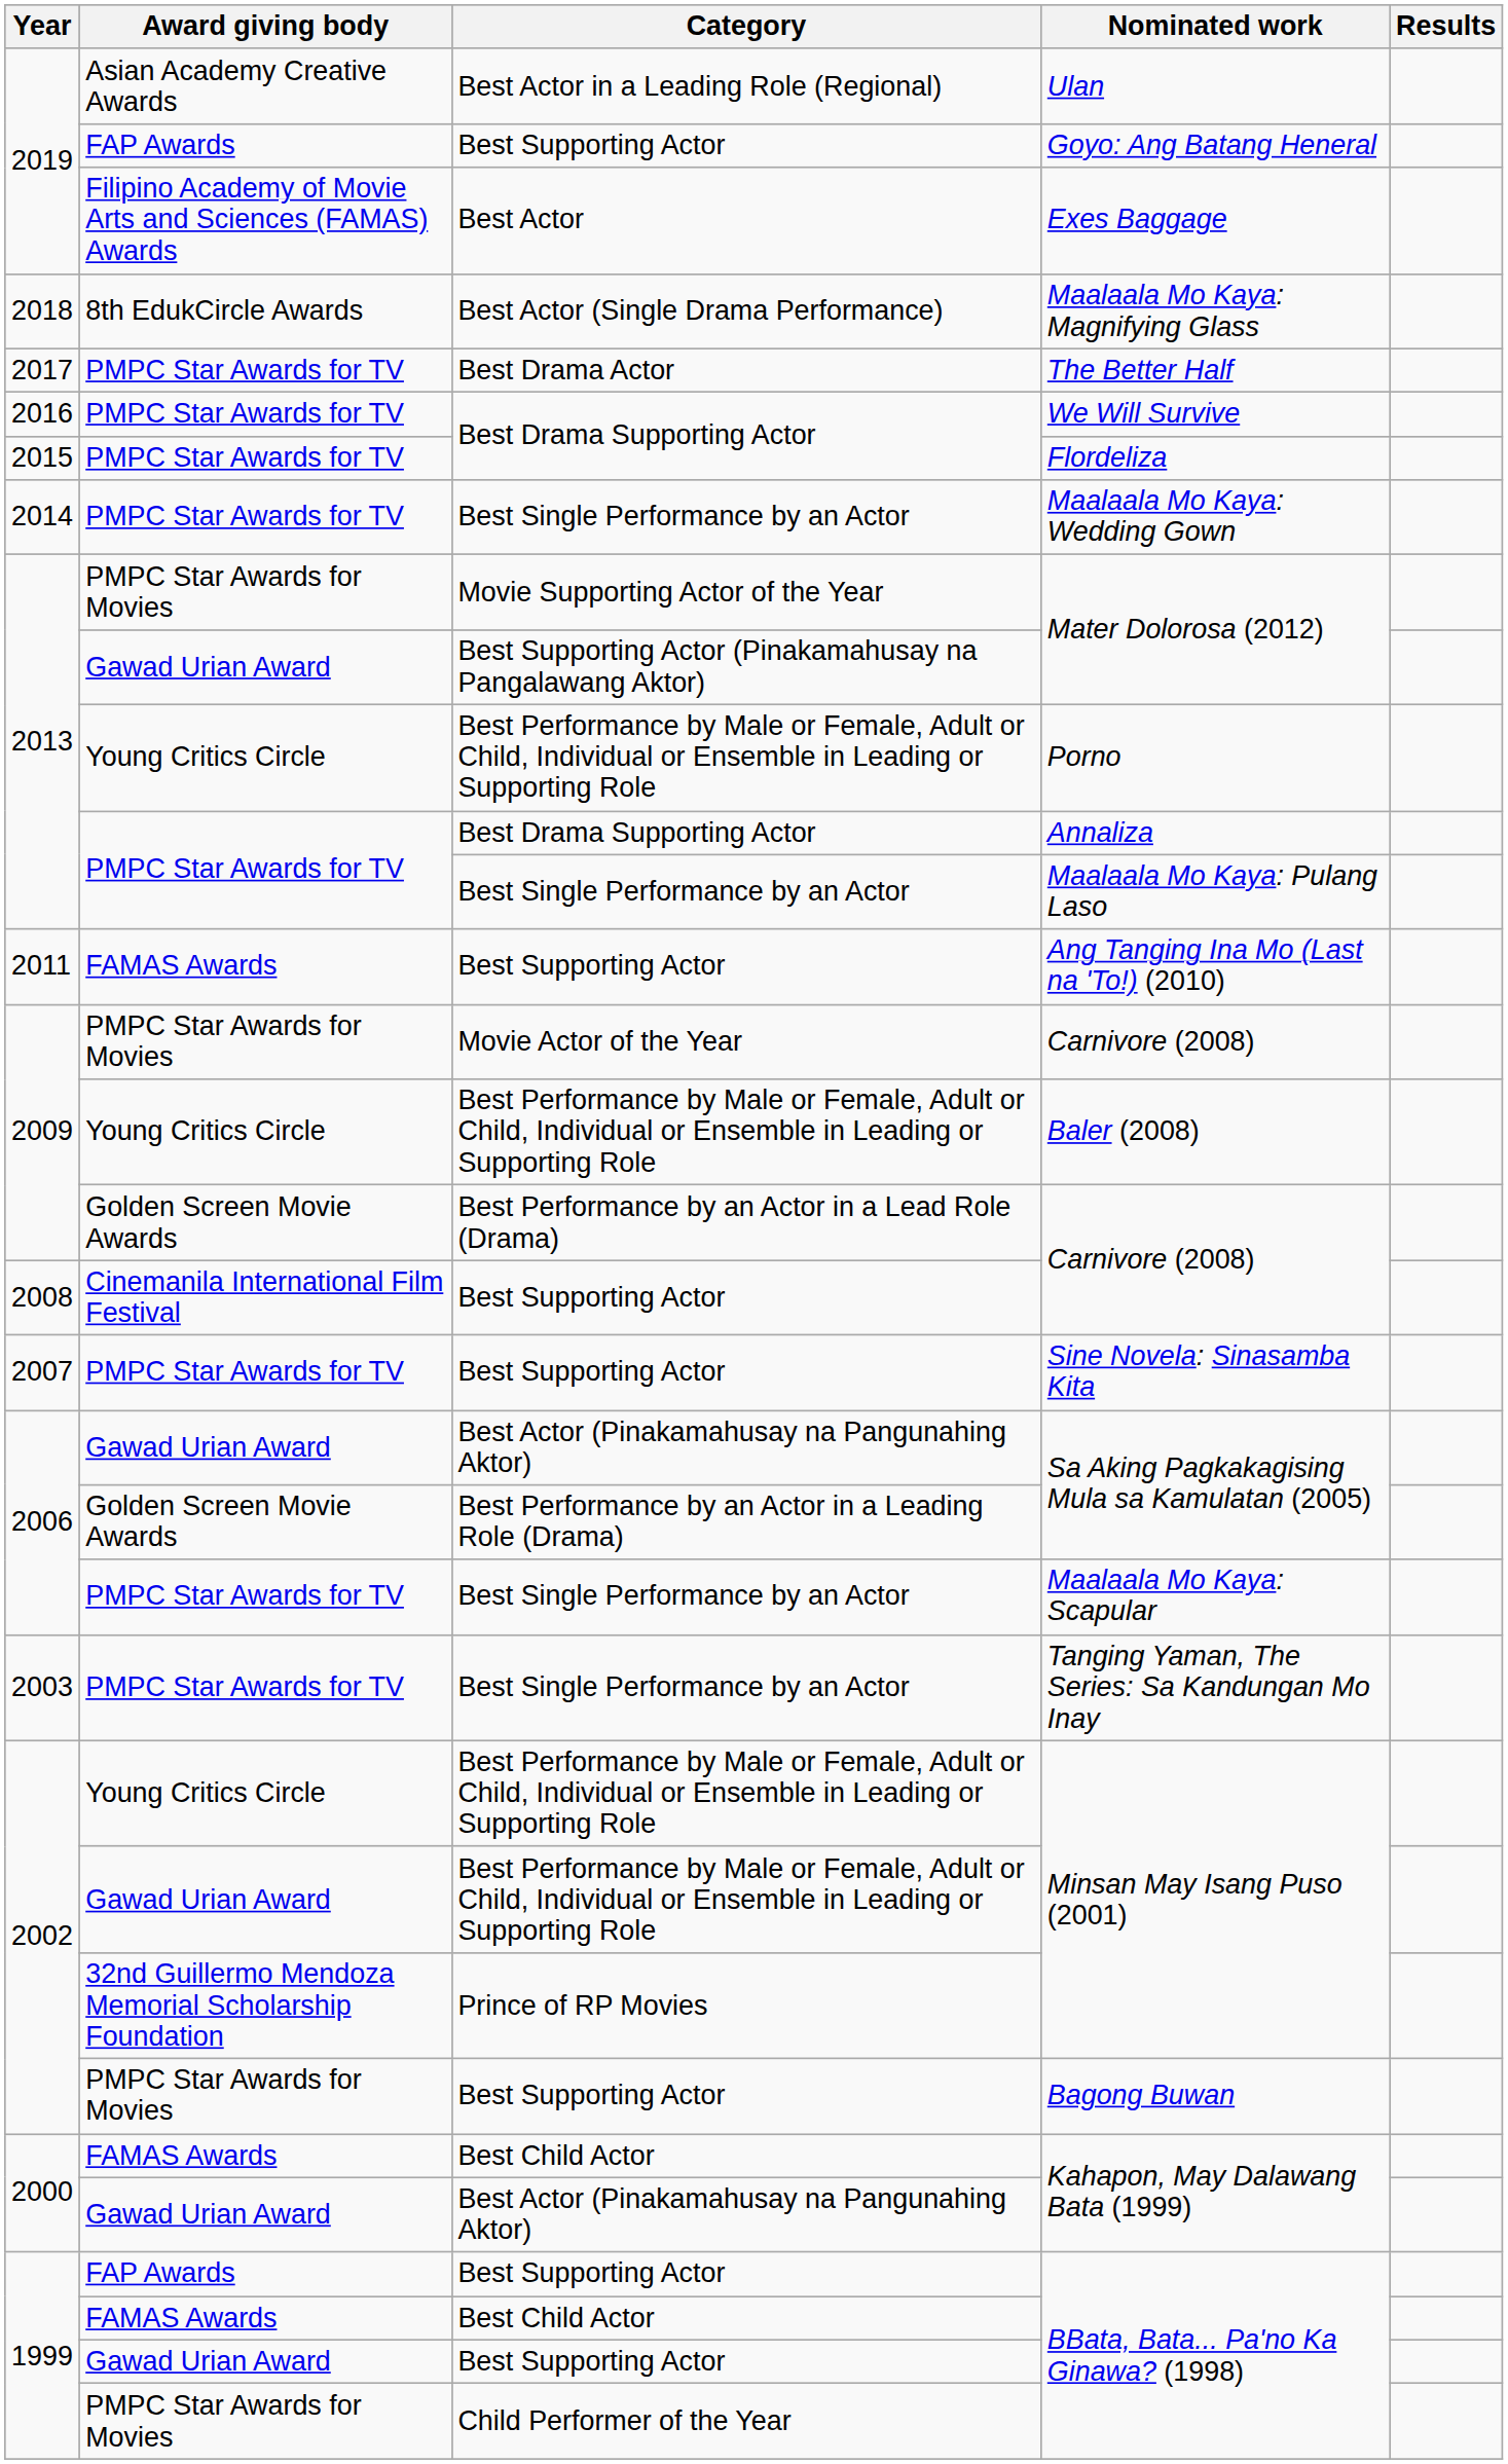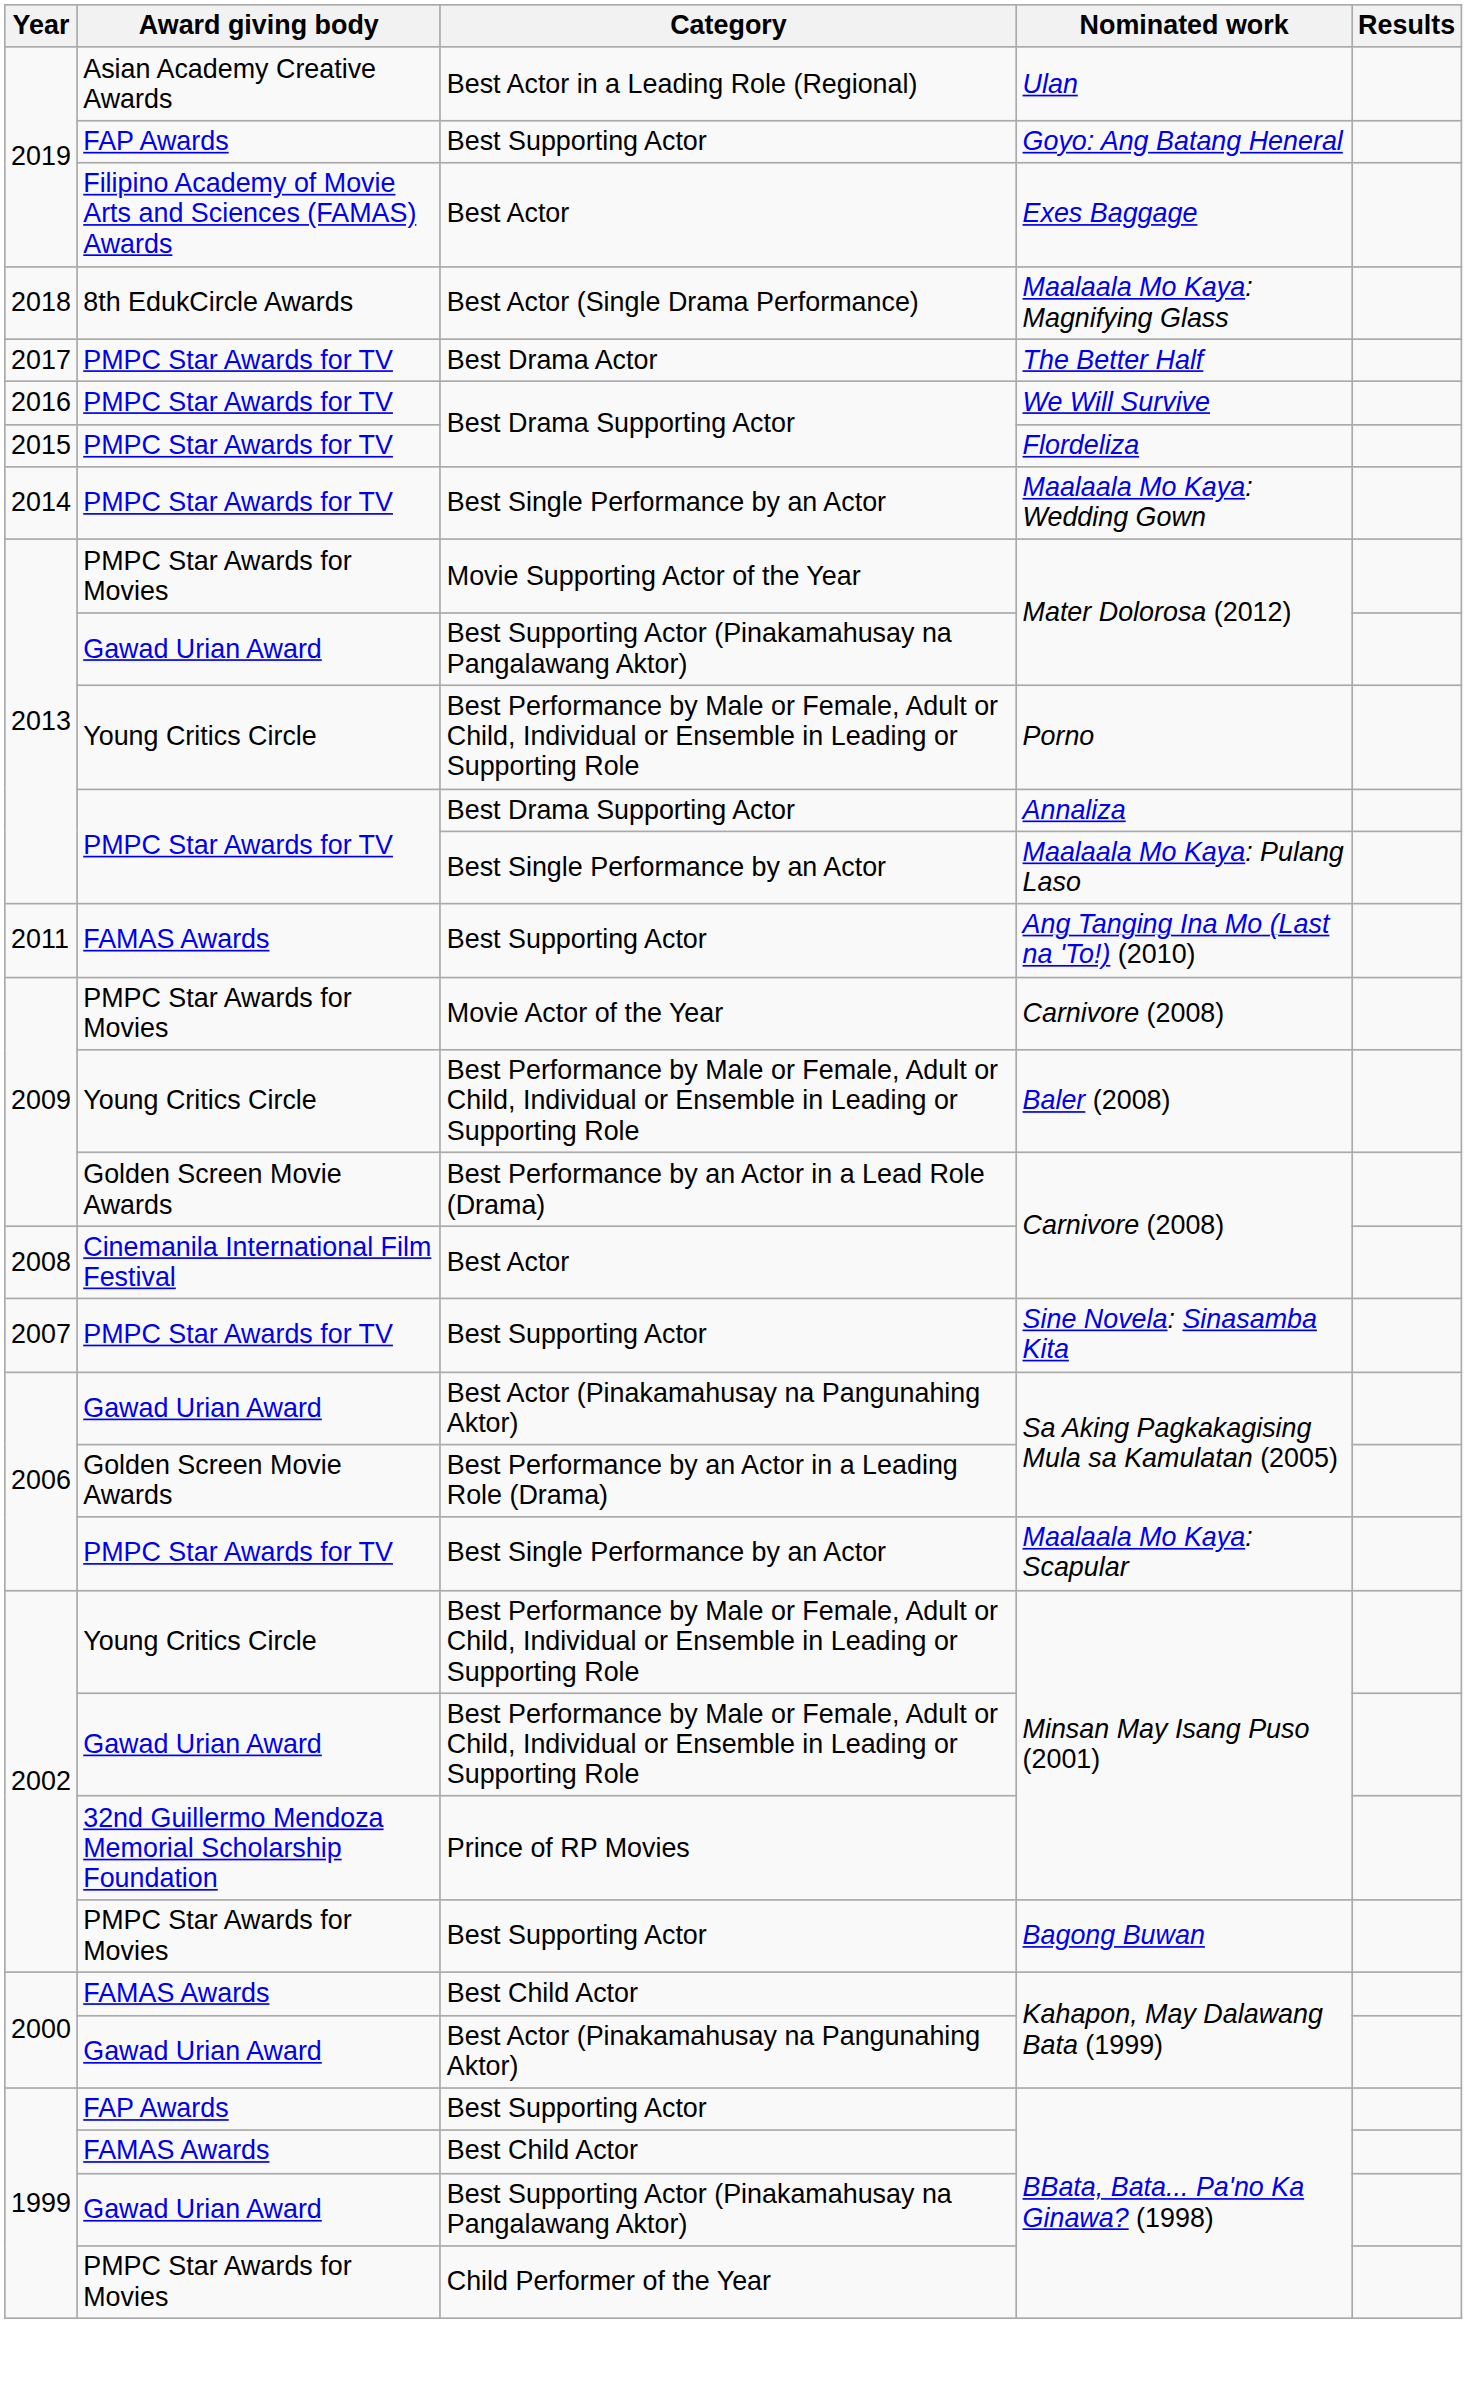 <table class="wikitable">
 <tr>
 <th>Year</th>
 <th>Award giving body</th>
 <th>Category</th>
 <th>Nominated work</th>
 <th>Results</th>
 </tr>
 <tr>
 <td rowspan="3">2019</td>
 <td>Asian Academy Creative Awards</td>
 <td>Best Actor in a Leading Role (Regional)</td>
 <td><em><a href='#'>Ulan</a></em></td>
 <td></td>
 </tr>
 <tr>
 <td><a href='#'>FAP Awards</a></td>
 <td>Best Supporting Actor</td>
 <td><em><a href='#'>Goyo: Ang Batang Heneral</a></em></td>
 <td></td>
 </tr>
 <tr>
 <td><a href='#'>Filipino Academy of Movie Arts and Sciences (FAMAS) Awards</a></td>
 <td>Best Actor</td>
 <td><em><a href='#'>Exes Baggage</a></em></td>
 <td></td>
 </tr>
 <tr>
 <td>2018</td>
 <td>8th EdukCircle Awards</td>
 <td>Best Actor (Single Drama Performance)</td>
 <td><em><a href='#'>Maalaala Mo Kaya</a>: Magnifying Glass</em></td>
 <td></td>
 </tr>
 <tr>
 <td>2017</td>
 <td><a href='#'>PMPC Star Awards for TV</a></td>
 <td>Best Drama Actor</td>
 <td><em><a href='#'>The Better Half</a></em></td>
 <td></td>
 </tr>
 <tr>
 <td>2016</td>
 <td><a href='#'>PMPC Star Awards for TV</a></td>
 <td rowspan=2>Best Drama Supporting Actor</td>
 <td><em><a href='#'>We Will Survive</a></em></td>
 <td></td>
 </tr>
 <tr>
 <td>2015</td>
 <td><a href='#'>PMPC Star Awards for TV</a></td>
 <td><em><a href='#'>Flordeliza</a></em></td>
 <td></td>
 </tr>
 <tr>
 <td>2014</td>
 <td><a href='#'>PMPC Star Awards for TV</a></td>
 <td>Best Single Performance by an Actor</td>
 <td><em><a href='#'>Maalaala Mo Kaya</a>: Wedding Gown</em></td>
 <td></td>
 </tr>
 <tr>
 <td rowspan=5>2013</td>
 <td>PMPC Star Awards for Movies</td>
 <td>Movie Supporting Actor of the Year</td>
 <td rowspan=2><em>Mater Dolorosa</em> (2012)</td>
 <td></td>
 </tr>
 <tr>
 <td><a href='#'>Gawad Urian Award</a></td>
 <td>Best Supporting Actor (Pinakamahusay na Pangalawang Aktor)</td>
 <td></td>
 </tr>
 <tr>
 <td>Young Critics Circle</td>
 <td>Best Performance by Male or Female, Adult or Child, Individual or Ensemble in Leading or Supporting Role</td>
 <td><em>Porno</em></td>
 <td></td>
 </tr>
 <tr>
 <td rowspan=2><a href='#'>PMPC Star Awards for TV</a></td>
 <td>Best Drama Supporting Actor</td>
 <td><em><a href='#'>Annaliza</a></em></td>
 <td></td>
 </tr>
 <tr>
 <td>Best Single Performance by an Actor</td>
 <td><em><a href='#'>Maalaala Mo Kaya</a>: Pulang Laso</em></td>
 <td></td>
 </tr>
 <tr>
 <td>2011</td>
 <td><a href='#'>FAMAS Awards</a></td>
 <td>Best Supporting Actor</td>
 <td><em><a href='#'>Ang Tanging Ina Mo (Last na 'To!)</a></em> (2010)</td>
 <td></td>
 </tr>
 <tr>
 <td rowspan=3>2009</td>
 <td>PMPC Star Awards for Movies</td>
 <td>Movie Actor of the Year</td>
 <td><em>Carnivore</em> (2008)</td>
 <td></td>
 </tr>
 <tr>
 <td>Young Critics Circle</td>
 <td>Best Performance by Male or Female, Adult or Child, Individual or Ensemble in Leading or Supporting Role</td>
 <td><em><a href='#'>Baler</a></em> (2008)</td>
 <td></td>
 </tr>
 <tr>
 <td>Golden Screen Movie Awards</td>
 <td>Best Performance by an Actor in a Lead Role (Drama)</td>
 <td rowspan=2><em>Carnivore</em> (2008)</td>
 <td></td>
 </tr>
 <tr>
 <td>2008</td>
 <td><a href='#'>Cinemanila International Film Festival</a></td>
-<td>Best Supporting Actor</td>
+<td>Best Actor</td>
 <td></td>
 </tr>
 <tr>
 <td>2007</td>
 <td><a href='#'>PMPC Star Awards for TV</a></td>
 <td>Best Supporting Actor</td>
 <td><em><a href='#'>Sine Novela</a>: <a href='#'>Sinasamba Kita</a></em></td>
 <td></td>
 </tr>
 <tr>
 <td rowspan=3>2006</td>
 <td><a href='#'>Gawad Urian Award</a></td>
 <td>Best Actor (Pinakamahusay na Pangunahing Aktor)</td>
 <td rowspan=2><em>Sa Aking Pagkakagising Mula sa Kamulatan</em> (2005)</td>
 <td></td>
 </tr>
 <tr>
 <td>Golden Screen Movie Awards</td>
 <td>Best Performance by an Actor in a Leading Role (Drama)</td>
 <td></td>
 </tr>
 <tr>
 <td><a href='#'>PMPC Star Awards for TV</a></td>
 <td>Best Single Performance by an Actor</td>
 <td><em><a href='#'>Maalaala Mo Kaya</a>: Scapular</em></td>
-<td></td>
-</tr>
-<tr>
-<td>2003</td>
-<td><a href='#'>PMPC Star Awards for TV</a></td>
-<td>Best Single Performance by an Actor</td>
-<td><em>Tanging Yaman, The Series: Sa Kandungan Mo Inay</em></td>
 <td></td>
 </tr>
 <tr>
 <td rowspan=4>2002</td>
 <td>Young Critics Circle</td>
 <td>Best Performance by Male or Female, Adult or Child, Individual or Ensemble in Leading or Supporting Role</td>
 <td rowspan=3><em>Minsan May Isang Puso</em> (2001)</td>
 <td></td>
 </tr>
 <tr>
 <td><a href='#'>Gawad Urian Award</a></td>
 <td>Best Performance by Male or Female, Adult or Child, Individual or Ensemble in Leading or Supporting Role</td>
 <td></td>
 </tr>
 <tr>
 <td><a href='#'>32nd Guillermo Mendoza Memorial Scholarship Foundation</a></td>
 <td>Prince of RP Movies</td>
 <td></td>
 </tr>
 <tr>
 <td>PMPC Star Awards for Movies</td>
 <td>Best Supporting Actor</td>
 <td><em><a href='#'>Bagong Buwan</a></em></td>
 <td></td>
 </tr>
 <tr>
 <td rowspan=2>2000</td>
 <td><a href='#'>FAMAS Awards</a></td>
 <td>Best Child Actor</td>
 <td rowspan=2><em>Kahapon, May Dalawang Bata</em> (1999)</td>
 <td></td>
 </tr>
 <tr>
 <td><a href='#'>Gawad Urian Award</a></td>
 <td>Best Actor (Pinakamahusay na Pangunahing Aktor)</td>
 <td></td>
 </tr>
 <tr>
 <td rowspan=4>1999</td>
 <td><a href='#'>FAP Awards</a></td>
 <td>Best Supporting Actor</td>
 <td rowspan=4><em><a href='#'>BBata, Bata... Pa'no Ka Ginawa?</a></em> (1998)</td>
 <td></td>
 </tr>
 <tr>
 <td><a href='#'>FAMAS Awards</a></td>
 <td>Best Child Actor</td>
 <td></td>
 </tr>
 <tr>
 <td><a href='#'>Gawad Urian Award</a></td>
-<td>Best Supporting Actor</td>
+<td>Best Supporting Actor (Pinakamahusay na Pangalawang Aktor)</td>
 <td></td>
 </tr>
 <tr>
 <td>PMPC Star Awards for Movies</td>
 <td>Child Performer of the Year</td>
 <td></td>
 </tr>
 </table>
